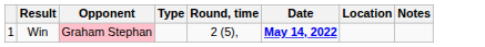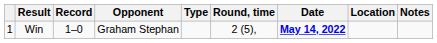 <table class="wikitable" style="text-align:center">
 <tr>
 <th></th>
 <th>Result</th>
+<th>Record</th>
 <th>Opponent</th>
 <th>Type</th>
 <th>Round, time</th>
 <th>Date</th>
 <th>Location</th>
 <th>Notes</th>
 </tr>
 <tr>
 <td>1</td>
 <td>Win</td>
-<td style="background: pink; text-align:left;">Graham Stephan</td>
+<td>1–0</td>
+<td style="text-align:left;">Graham Stephan</td>
 <td></td>
 <td>2 (5), </td>
 <td><strong><a href='#'>May 14, 2022</a></strong></td>
 <td style="text-align:left;"></td>
 <td style="text-align:left;"></td>
 </tr>
 </table>
